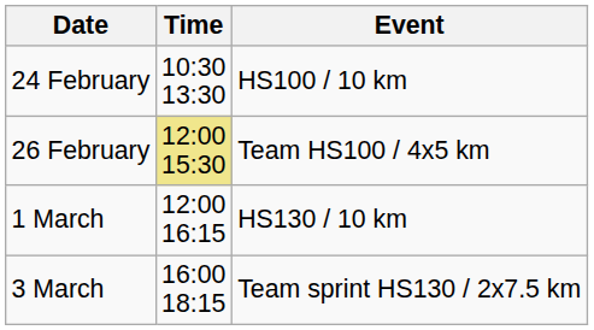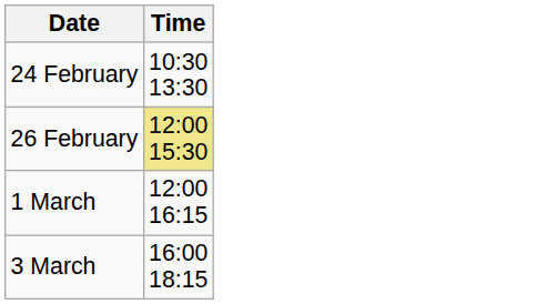 <table class="wikitable">
 <tr>
 <th>Date</th>
 <th>Time</th>
-<th>Event</th>
 </tr>
 <tr>
 <td>24 February</td>
 <td>10:30<br>13:30</td>
-<td>HS100 / 10 km</td>
 </tr>
 <tr>
 <td>26 February</td>
 <td style="background: khaki;">12:00<br>15:30</td>
-<td>Team HS100 / 4x5 km</td>
 </tr>
 <tr>
 <td>1 March</td>
 <td>12:00<br>16:15</td>
-<td>HS130 / 10 km</td>
 </tr>
 <tr>
 <td>3 March</td>
 <td>16:00<br>18:15</td>
-<td>Team sprint HS130 / 2x7.5 km</td>
 </tr>
 </table>
